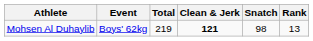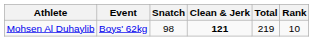 <table class="wikitable" style="font-size:90%">
 <tr>
 <th>Athlete</th>
 <th>Event</th>
+<th>Snatch</th>
+<th>Clean & Jerk</th>
 <th>Total</th>
-<th>Clean & Jerk</th>
-<th>Snatch</th>
 <th>Rank</th>
 </tr>
 <tr>
 <td><a href='#'>Mohsen Al Duhaylib</a></td>
 <td><a href='#'>Boys' 62kg</a></td>
+<td align=center>98</td>
+<td align=center><strong>121</strong></td>
 <td align=center>219</td>
-<td align=center><strong>121</strong></td>
-<td align=center>98</td>
-<td align=center>13</td>
+<td align=center>10</td>
 </tr>
 </table>
